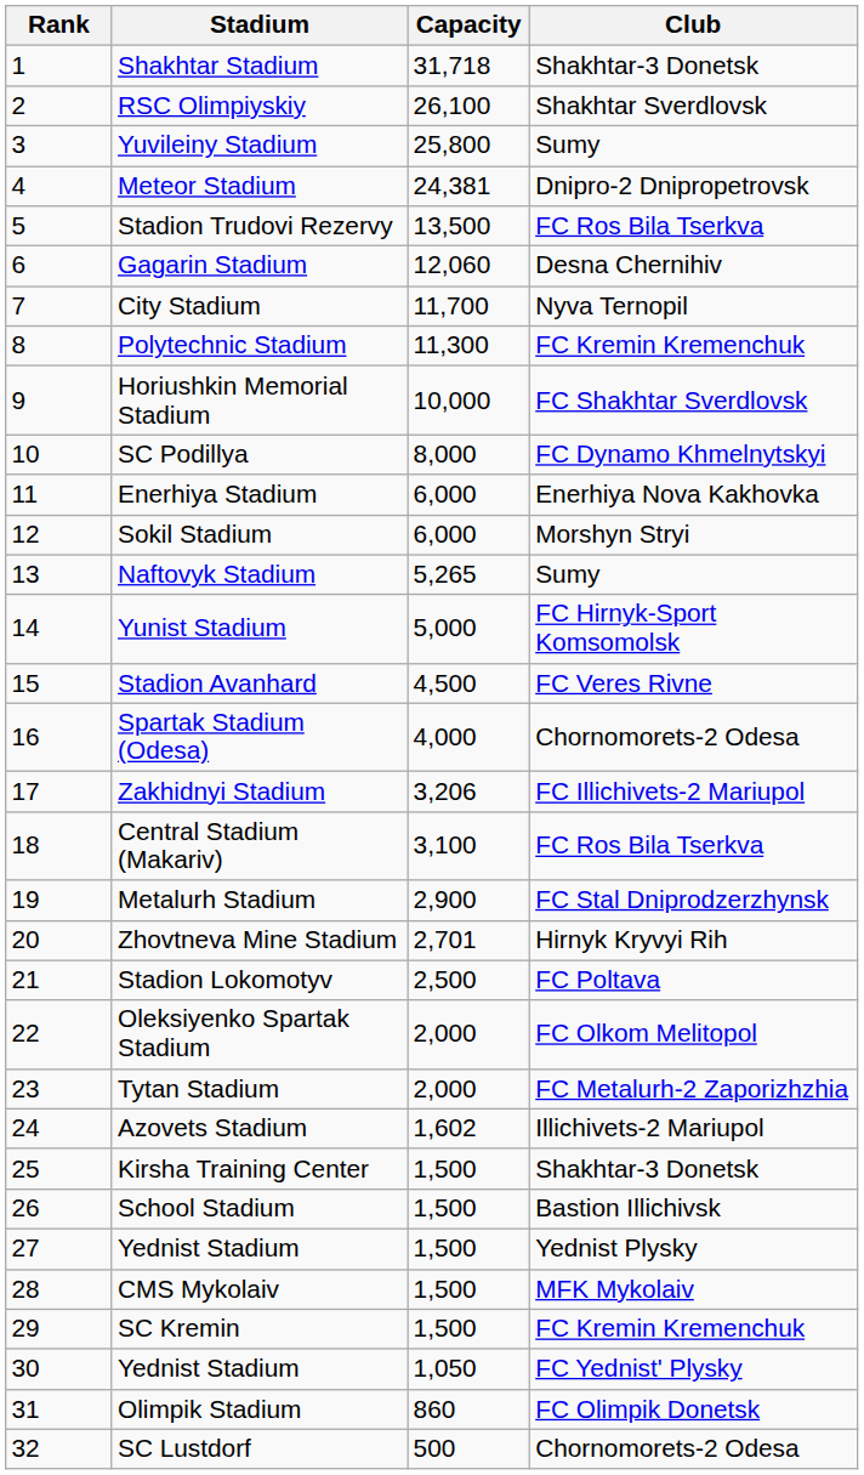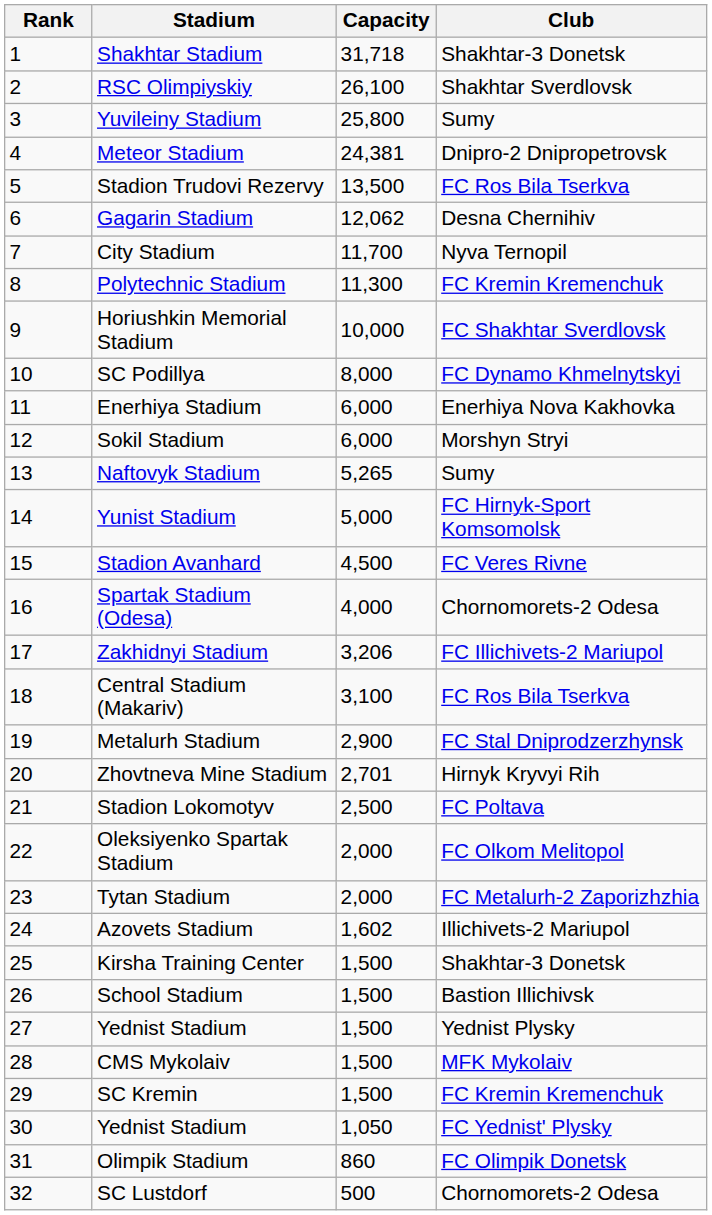 <table class="wikitable sortable">
 <tr>
 <th width=60>Rank</th>
 <th width=180>Stadium</th>
 <th width=70>Capacity</th>
 <th width=200>Club</th>
 </tr>
 <tr>
 <td>1</td>
 <td><a href='#'>Shakhtar Stadium</a></td>
 <td>31,718</td>
 <td>Shakhtar-3 Donetsk</td>
 </tr>
 <tr>
 <td>2</td>
 <td><a href='#'>RSC Olimpiyskiy</a></td>
 <td>26,100</td>
 <td>Shakhtar Sverdlovsk</td>
 </tr>
 <tr>
 <td>3</td>
 <td><a href='#'>Yuvileiny Stadium</a></td>
 <td>25,800</td>
 <td>Sumy</td>
 </tr>
 <tr>
 <td>4</td>
 <td><a href='#'>Meteor Stadium</a></td>
 <td>24,381</td>
 <td>Dnipro-2 Dnipropetrovsk</td>
 </tr>
 <tr>
 <td>5</td>
 <td>Stadion Trudovi Rezervy</td>
 <td>13,500</td>
 <td><a href='#'>FC Ros Bila Tserkva</a></td>
 </tr>
 <tr>
 <td>6</td>
 <td><a href='#'>Gagarin Stadium</a></td>
-<td>12,060</td>
+<td>12,062</td>
 <td>Desna Chernihiv</td>
 </tr>
 <tr>
 <td>7</td>
 <td>City Stadium</td>
 <td>11,700</td>
 <td>Nyva Ternopil</td>
 </tr>
 <tr>
 <td>8</td>
 <td><a href='#'>Polytechnic Stadium</a></td>
 <td>11,300</td>
 <td><a href='#'>FC Kremin Kremenchuk</a></td>
 </tr>
 <tr>
 <td>9</td>
 <td>Horiushkin Memorial Stadium</td>
 <td>10,000</td>
 <td><a href='#'>FC Shakhtar Sverdlovsk</a></td>
 </tr>
 <tr>
 <td>10</td>
 <td>SC Podillya</td>
 <td>8,000</td>
 <td><a href='#'>FC Dynamo Khmelnytskyi</a></td>
 </tr>
 <tr>
 <td>11</td>
 <td>Enerhiya Stadium</td>
 <td>6,000</td>
 <td>Enerhiya Nova Kakhovka</td>
 </tr>
 <tr>
 <td>12</td>
 <td>Sokil Stadium</td>
 <td>6,000</td>
 <td>Morshyn Stryi</td>
 </tr>
 <tr>
 <td>13</td>
 <td><a href='#'>Naftovyk Stadium</a></td>
 <td>5,265</td>
 <td>Sumy</td>
 </tr>
 <tr>
 <td>14</td>
 <td><a href='#'>Yunist Stadium</a></td>
 <td>5,000</td>
 <td><a href='#'>FC Hirnyk-Sport Komsomolsk</a></td>
 </tr>
 <tr>
 <td>15</td>
 <td><a href='#'>Stadion Avanhard</a></td>
 <td>4,500</td>
 <td><a href='#'>FC Veres Rivne</a></td>
 </tr>
 <tr>
 <td>16</td>
 <td><a href='#'>Spartak Stadium (Odesa)</a></td>
 <td>4,000</td>
 <td>Chornomorets-2 Odesa</td>
 </tr>
 <tr>
 <td>17</td>
 <td><a href='#'>Zakhidnyi Stadium</a></td>
 <td>3,206</td>
 <td><a href='#'>FC Illichivets-2 Mariupol</a></td>
 </tr>
 <tr>
 <td>18</td>
 <td>Central Stadium (Makariv)</td>
 <td>3,100</td>
 <td><a href='#'>FC Ros Bila Tserkva</a></td>
 </tr>
 <tr>
 <td>19</td>
 <td>Metalurh Stadium</td>
 <td>2,900</td>
 <td><a href='#'>FC Stal Dniprodzerzhynsk</a></td>
 </tr>
 <tr>
 <td>20</td>
 <td>Zhovtneva Mine Stadium</td>
 <td>2,701</td>
 <td>Hirnyk Kryvyi Rih</td>
 </tr>
 <tr>
 <td>21</td>
 <td>Stadion Lokomotyv</td>
 <td>2,500</td>
 <td><a href='#'>FC Poltava</a></td>
 </tr>
 <tr>
 <td>22</td>
 <td>Oleksiyenko Spartak Stadium</td>
 <td>2,000</td>
 <td><a href='#'>FC Olkom Melitopol</a></td>
 </tr>
 <tr>
 <td>23</td>
 <td>Tytan Stadium</td>
 <td>2,000</td>
 <td><a href='#'>FC Metalurh-2 Zaporizhzhia</a></td>
 </tr>
 <tr>
 <td>24</td>
 <td>Azovets Stadium</td>
 <td>1,602</td>
 <td>Illichivets-2 Mariupol</td>
 </tr>
 <tr>
 <td>25</td>
 <td>Kirsha Training Center</td>
 <td>1,500</td>
 <td>Shakhtar-3 Donetsk</td>
 </tr>
 <tr>
 <td>26</td>
 <td>School Stadium</td>
 <td>1,500</td>
 <td>Bastion Illichivsk</td>
 </tr>
 <tr>
 <td>27</td>
 <td>Yednist Stadium</td>
 <td>1,500</td>
 <td>Yednist Plysky</td>
 </tr>
 <tr>
 <td>28</td>
 <td>CMS Mykolaiv</td>
 <td>1,500</td>
 <td><a href='#'>MFK Mykolaiv</a></td>
 </tr>
 <tr>
 <td>29</td>
 <td>SC Kremin</td>
 <td>1,500</td>
 <td><a href='#'>FC Kremin Kremenchuk</a></td>
 </tr>
 <tr>
 <td>30</td>
 <td>Yednist Stadium</td>
 <td>1,050</td>
 <td><a href='#'>FC Yednist' Plysky</a></td>
 </tr>
 <tr>
 <td>31</td>
 <td>Olimpik Stadium</td>
 <td>860</td>
 <td><a href='#'>FC Olimpik Donetsk</a></td>
 </tr>
 <tr>
 <td>32</td>
 <td>SC Lustdorf</td>
 <td>500</td>
 <td>Chornomorets-2 Odesa</td>
 </tr>
 </table>
